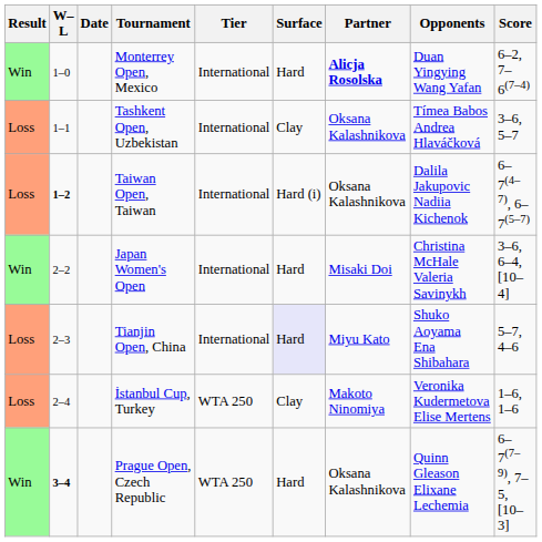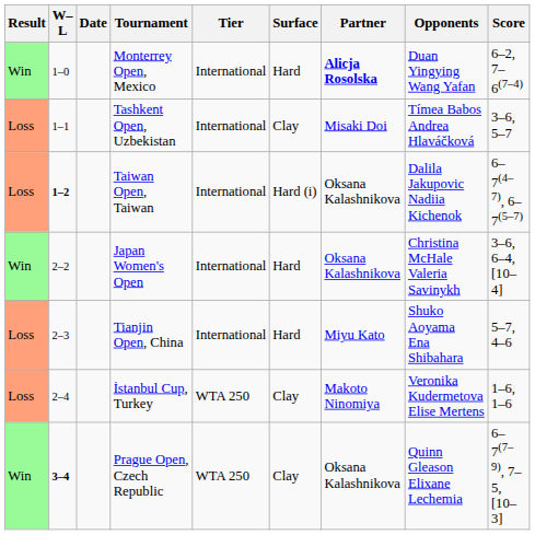 <table class="sortable wikitable">
 <tr>
 <th>Result</th>
 <th class="unsortable">W–L</th>
 <th>Date</th>
 <th>Tournament</th>
 <th>Tier</th>
 <th>Surface</th>
 <th>Partner</th>
 <th>Opponents</th>
 <th class="unsortable">Score</th>
 </tr>
 <tr>
 <td style="background:#98fb98;">Win</td>
 <td><small>1–0</small></td>
 <td><a href='#'></a></td>
 <td><a href='#'>Monterrey Open</a>, Mexico</td>
 <td>International</td>
 <td>Hard</td>
 <td><strong> <a href='#'>Alicja Rosolska</a></strong></td>
 <td> <a href='#'>Duan Yingying</a> <br>  <a href='#'>Wang Yafan</a></td>
 <td>6–2, 7–6<sup>(7–4)</sup></td>
 </tr>
 <tr>
 <td bgcolor=#FFA07A>Loss</td>
 <td><small>1–1</small></td>
 <td><a href='#'></a></td>
 <td><a href='#'>Tashkent Open</a>, Uzbekistan</td>
 <td>International</td>
 <td>Clay</td>
-<td> <a href='#'>Oksana Kalashnikova</a></td>
+<td> <a href='#'>Misaki Doi</a></td>
 <td> <a href='#'>Tímea Babos</a> <br>  <a href='#'>Andrea Hlaváčková</a></td>
 <td>3–6, 5–7</td>
 </tr>
 <tr>
 <td bgcolor=FFA07A>Loss</td>
 <td><strong><small>1–2</small></strong></td>
 <td><a href='#'></a></td>
 <td><a href='#'>Taiwan Open</a>, Taiwan</td>
 <td>International</td>
 <td>Hard (i)</td>
 <td> Oksana Kalashnikova</td>
 <td> <a href='#'>Dalila Jakupovic</a> <br>  <a href='#'>Nadiia Kichenok</a></td>
 <td>6–7<sup>(4–7)</sup>, 6–7<sup>(5–7)</sup></td>
 </tr>
 <tr>
 <td style="background:#98fb98;">Win</td>
 <td><small>2–2</small></td>
 <td><a href='#'></a></td>
 <td><a href='#'>Japan Women's Open</a></td>
 <td>International</td>
 <td>Hard</td>
-<td> <a href='#'>Misaki Doi</a></td>
+<td> <a href='#'>Oksana Kalashnikova</a></td>
 <td> <a href='#'>Christina McHale</a> <br>  <a href='#'>Valeria Savinykh</a></td>
 <td>3–6, 6–4, [10–4]</td>
 </tr>
 <tr>
 <td bgcolor=FFA07A>Loss</td>
 <td><small>2–3</small></td>
 <td><a href='#'></a></td>
 <td><a href='#'>Tianjin Open</a>, China</td>
 <td>International</td>
-<td style="background: lavender;">Hard</td>
+<td>Hard</td>
 <td> <a href='#'>Miyu Kato</a></td>
 <td> <a href='#'>Shuko Aoyama</a> <br>  <a href='#'>Ena Shibahara</a></td>
 <td>5–7, 4–6</td>
 </tr>
 <tr>
 <td bgcolor=FFA07A>Loss</td>
 <td><small>2–4</small></td>
 <td><a href='#'></a></td>
 <td><a href='#'>İstanbul Cup</a>, Turkey</td>
 <td>WTA 250</td>
 <td>Clay</td>
 <td> <a href='#'>Makoto Ninomiya</a></td>
 <td> <a href='#'>Veronika Kudermetova</a> <br>  <a href='#'>Elise Mertens</a></td>
 <td>1–6, 1–6</td>
 </tr>
 <tr>
 <td bgcolor=98FB98>Win</td>
 <td><strong><small>3–4</small></strong></td>
 <td><a href='#'></a></td>
 <td><a href='#'>Prague Open</a>, Czech Republic</td>
 <td>WTA 250</td>
-<td>Hard</td>
+<td>Clay</td>
 <td> Oksana Kalashnikova</td>
 <td> <a href='#'>Quinn Gleason</a> <br>  <a href='#'>Elixane Lechemia</a></td>
 <td>6–7<sup>(7–9)</sup>, 7–5, [10–3]</td>
 </tr>
 </table>
